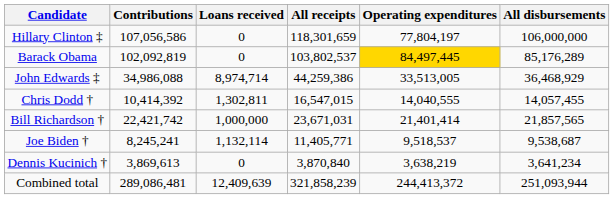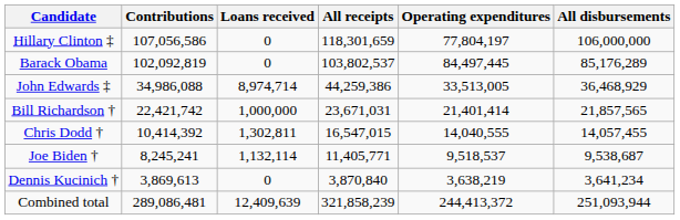 <table class="sortable wikitable" style="text-align:center">
 <tr>
 <th><a href='#'>Candidate</a><br></th>
 <th>Contributions 		</th>
 <th>Loans received		</th>
 <th>All receipts			</th>
 <th>Operating expenditures	</th>
 <th>All disbursements		</th>
 </tr>
 <tr>
 <td><a href='#'>Hillary Clinton</a> ‡</td>
 <td>107,056,586</td>
 <td>0</td>
 <td>118,301,659</td>
 <td>77,804,197</td>
 <td>106,000,000</td>
 </tr>
 <tr>
 <td><a href='#'>Barack Obama</a></td>
 <td>102,092,819</td>
 <td>0</td>
 <td>103,802,537</td>
-<td style="background: gold;">84,497,445</td>
+<td>84,497,445</td>
 <td>85,176,289</td>
 </tr>
 <tr>
 <td><a href='#'>John Edwards</a> ‡</td>
 <td>34,986,088</td>
 <td>8,974,714</td>
 <td>44,259,386</td>
 <td>33,513,005</td>
 <td>36,468,929</td>
 </tr>
 <tr>
+<td><a href='#'>Bill Richardson</a> †</td>
+<td>22,421,742</td>
+<td>1,000,000</td>
+<td>23,671,031</td>
+<td>21,401,414</td>
+<td>21,857,565</td>
+</tr>
+<tr>
 <td><a href='#'>Chris Dodd</a> †</td>
 <td>10,414,392</td>
 <td>1,302,811</td>
 <td>16,547,015</td>
 <td>14,040,555</td>
 <td>14,057,455</td>
-</tr>
-<tr>
-<td><a href='#'>Bill Richardson</a> †</td>
-<td>22,421,742</td>
-<td>1,000,000</td>
-<td>23,671,031</td>
-<td>21,401,414</td>
-<td>21,857,565</td>
 </tr>
 <tr>
 <td><a href='#'>Joe Biden</a> †</td>
 <td>8,245,241</td>
 <td>1,132,114</td>
 <td>11,405,771</td>
 <td>9,518,537</td>
 <td>9,538,687</td>
 </tr>
 <tr>
 <td><a href='#'>Dennis Kucinich</a> †</td>
 <td>3,869,613</td>
 <td>0</td>
 <td>3,870,840</td>
 <td>3,638,219</td>
 <td>3,641,234</td>
 </tr>
 <tr>
 <td>Combined total</td>
 <td>289,086,481</td>
 <td>12,409,639</td>
 <td>321,858,239</td>
 <td>244,413,372</td>
 <td>251,093,944</td>
 </tr>
 </table>
